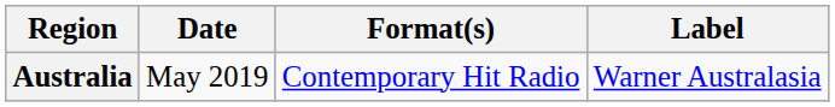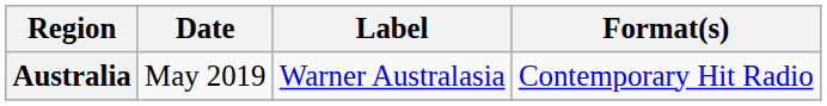 <table class="wikitable plainrowheaders">
 <tr>
 <th scope="col">Region</th>
 <th scope="col">Date</th>
+<th scope="col">Label</th>
 <th scope="col">Format(s)</th>
-<th scope="col">Label</th>
 </tr>
 <tr>
 <th scope="row">Australia</th>
 <td>May 2019</td>
+<td><a href='#'>Warner Australasia</a></td>
 <td><a href='#'>Contemporary Hit Radio</a></td>
-<td><a href='#'>Warner Australasia</a></td>
 </tr>
 </table>
